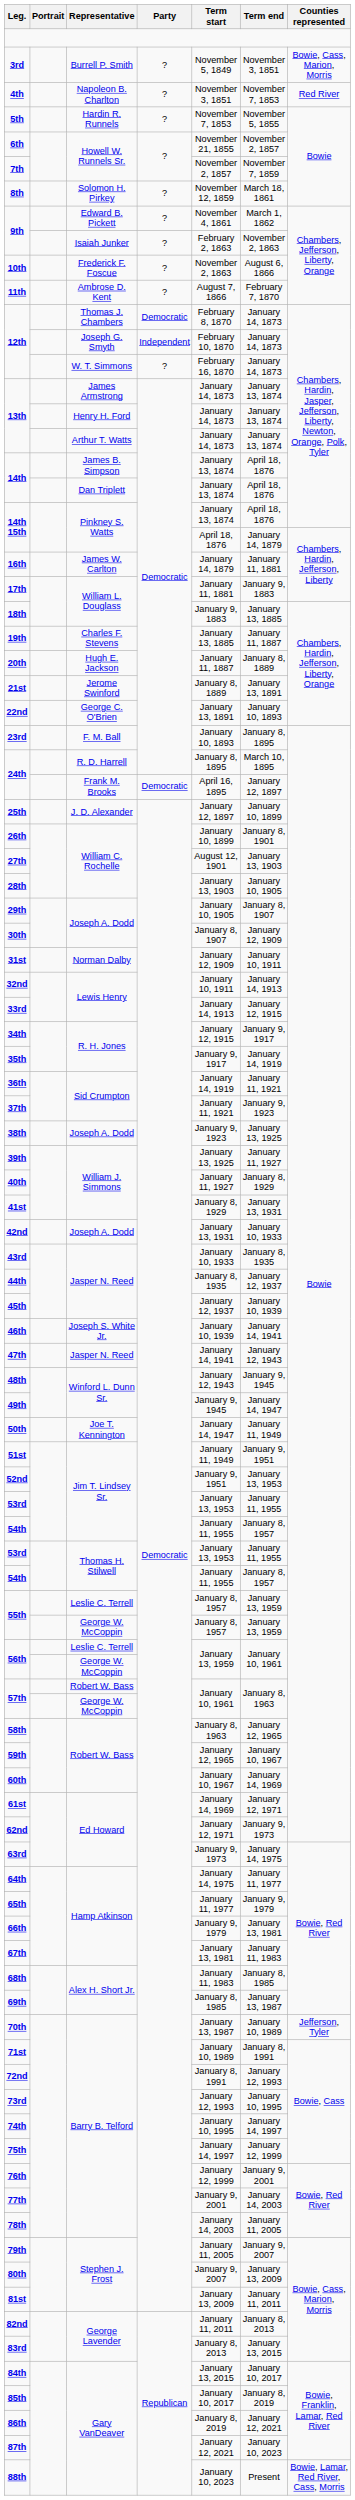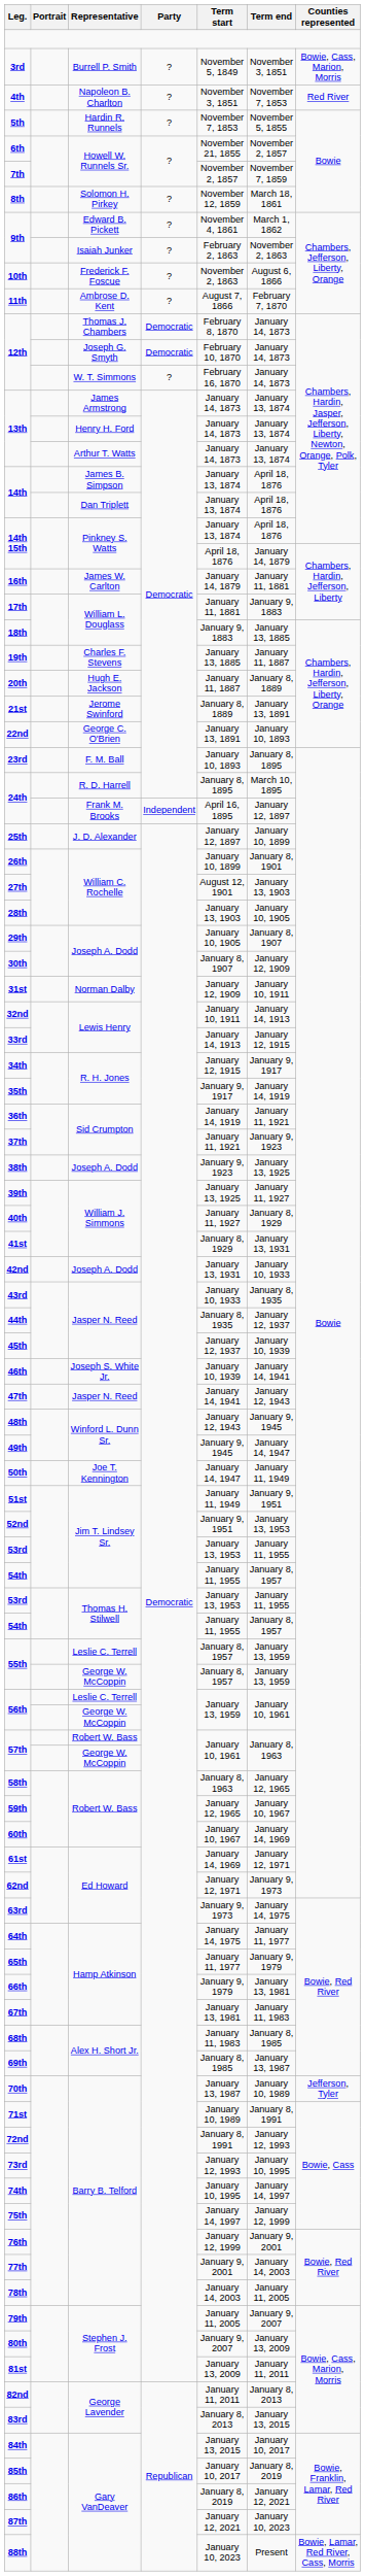 <table class="wikitable" style="text-align:center">
 <tr>
 <th>Leg.</th>
 <th>Portrait</th>
 <th>Representative</th>
 <th>Party</th>
 <th>Term start</th>
 <th>Term end</th>
 <th>Counties represented</th>
 </tr>
 <tr style="height:2em">
 </tr>
 <tr>
 <td><a href='#'><strong>3rd</strong></a></td>
 <td></td>
 <td><a href='#'>Burrell P. Smith</a></td>
 <td>?</td>
 <td>November 5, 1849</td>
 <td>November 3, 1851</td>
 <td><a href='#'>Bowie</a>, <a href='#'>Cass</a>, <a href='#'>Marion</a>, <a href='#'>Morris</a></td>
 </tr>
 <tr>
 <td><a href='#'><strong>4th</strong></a></td>
 <td></td>
 <td><a href='#'>Napoleon B. Charlton</a></td>
 <td>?</td>
 <td>November 3, 1851</td>
 <td>November 7, 1853</td>
 <td><a href='#'>Red River</a></td>
 </tr>
 <tr>
 <td><a href='#'><strong>5th</strong></a></td>
 <td></td>
 <td><a href='#'>Hardin R. Runnels</a></td>
 <td>?</td>
 <td>November 7, 1853</td>
 <td>November 5, 1855</td>
 <td rowspan=4><a href='#'>Bowie</a></td>
 </tr>
 <tr>
 <td><a href='#'><strong>6th</strong></a></td>
 <td rowspan=2></td>
 <td rowspan=2><a href='#'>Howell W. Runnels Sr.</a></td>
 <td rowspan=2>?</td>
 <td>November 21, 1855</td>
 <td>November 2, 1857</td>
 </tr>
 <tr>
 <td><a href='#'><strong>7th</strong></a></td>
 <td>November 2, 1857</td>
 <td>November 7, 1859</td>
 </tr>
 <tr>
 <td><a href='#'><strong>8th</strong></a></td>
 <td></td>
 <td><a href='#'>Solomon H. Pirkey</a></td>
 <td>?</td>
 <td>November 12, 1859</td>
 <td>March 18, 1861</td>
 </tr>
 <tr>
 <td rowspan=2><a href='#'><strong>9th</strong></a></td>
 <td></td>
 <td><a href='#'>Edward B. Pickett</a></td>
 <td>?</td>
 <td>November 4, 1861</td>
 <td>March 1, 1862</td>
 <td rowspan=4><a href='#'>Chambers</a>, <a href='#'>Jefferson</a>, <a href='#'>Liberty</a>, <a href='#'>Orange</a></td>
 </tr>
 <tr>
 <td></td>
 <td><a href='#'>Isaiah Junker</a></td>
 <td>?</td>
 <td>February 2, 1863</td>
 <td>November 2, 1863</td>
 </tr>
 <tr>
 <td><a href='#'><strong>10th</strong></a></td>
 <td></td>
 <td><a href='#'>Frederick F. Foscue</a></td>
 <td>?</td>
 <td>November 2, 1863</td>
 <td>August 6, 1866</td>
 </tr>
 <tr>
 <td><a href='#'><strong>11th</strong></a></td>
 <td></td>
 <td><a href='#'>Ambrose D. Kent</a></td>
 <td>?</td>
 <td>August 7, 1866</td>
 <td>February 7, 1870</td>
 </tr>
 <tr>
 <td rowspan=3><a href='#'><strong>12th</strong></a></td>
 <td></td>
 <td><a href='#'>Thomas J. Chambers</a></td>
 <td><a href='#'>Democratic</a></td>
 <td>February 8, 1870</td>
 <td>January 14, 1873</td>
 <td rowspan=9><a href='#'>Chambers</a>, <a href='#'>Hardin</a>, <a href='#'>Jasper</a>, <a href='#'>Jefferson</a>, <a href='#'>Liberty</a>,<br><a href='#'>Newton</a>, <a href='#'>Orange</a>, <a href='#'>Polk</a>, <a href='#'>Tyler</a></td>
 </tr>
 <tr>
 <td></td>
 <td><a href='#'>Joseph G. Smyth</a></td>
-<td><a href='#'>Independent</a></td>
+<td><a href='#'>Democratic</a></td>
 <td>February 10, 1870</td>
 <td>January 14, 1873</td>
 </tr>
 <tr>
 <td></td>
 <td><a href='#'>W. T. Simmons</a></td>
 <td>?</td>
 <td>February 16, 1870</td>
 <td>January 14, 1873</td>
 </tr>
 <tr>
 <td rowspan=3><a href='#'><strong>13th</strong></a></td>
 <td></td>
 <td><a href='#'>James Armstrong</a></td>
 <td rowspan=16 ><a href='#'>Democratic</a></td>
 <td>January 14, 1873</td>
 <td>January 13, 1874</td>
 </tr>
 <tr>
 <td></td>
 <td><a href='#'>Henry H. Ford</a></td>
 <td>January 14, 1873</td>
 <td>January 13, 1874</td>
 </tr>
 <tr>
 <td></td>
 <td><a href='#'>Arthur T. Watts</a></td>
 <td>January 14, 1873</td>
 <td>January 13, 1874</td>
 </tr>
 <tr>
 <td rowspan=2><a href='#'><strong>14th</strong></a></td>
 <td></td>
 <td><a href='#'>James B. Simpson</a></td>
 <td>January 13, 1874</td>
 <td>April 18, 1876</td>
 </tr>
 <tr>
 <td></td>
 <td><a href='#'>Dan Triplett</a></td>
 <td>January 13, 1874</td>
 <td>April 18, 1876</td>
 </tr>
 <tr>
 <td rowspan=2><a href='#'><strong>14th</strong></a><br><a href='#'><strong>15th</strong></a></td>
 <td rowspan=2></td>
 <td rowspan=2><a href='#'>Pinkney S. Watts</a></td>
 <td>January 13, 1874</td>
 <td>April 18, 1876</td>
 </tr>
 <tr>
 <td>April 18, 1876</td>
 <td>January 14, 1879</td>
 <td rowspan=3><a href='#'>Chambers</a>, <a href='#'>Hardin</a>, <a href='#'>Jefferson</a>, <a href='#'>Liberty</a></td>
 </tr>
 <tr>
 <td><a href='#'><strong>16th</strong></a></td>
 <td></td>
 <td><a href='#'>James W. Carlton</a></td>
 <td>January 14, 1879</td>
 <td>January 11, 1881</td>
 </tr>
 <tr>
 <td><a href='#'><strong>17th</strong></a></td>
 <td rowspan=2></td>
 <td rowspan=2><a href='#'>William L. Douglass</a></td>
 <td>January 11, 1881</td>
 <td>January 9, 1883</td>
 </tr>
 <tr>
 <td><a href='#'><strong>18th</strong></a></td>
 <td>January 9, 1883</td>
 <td>January 13, 1885</td>
 <td rowspan=5><a href='#'>Chambers</a>, <a href='#'>Hardin</a>, <a href='#'>Jefferson</a>, <a href='#'>Liberty</a>, <a href='#'>Orange</a></td>
 </tr>
 <tr>
 <td><a href='#'><strong>19th</strong></a></td>
 <td></td>
 <td><a href='#'>Charles F. Stevens</a></td>
 <td>January 13, 1885</td>
 <td>January 11, 1887</td>
 </tr>
 <tr>
 <td><a href='#'><strong>20th</strong></a></td>
 <td></td>
 <td><a href='#'>Hugh E. Jackson</a></td>
 <td>January 11, 1887</td>
 <td>January 8, 1889</td>
 </tr>
 <tr>
 <td><a href='#'><strong>21st</strong></a></td>
 <td></td>
 <td><a href='#'>Jerome Swinford</a></td>
 <td>January 8, 1889</td>
 <td>January 13, 1891</td>
 </tr>
 <tr>
 <td><a href='#'><strong>22nd</strong></a></td>
 <td></td>
 <td><a href='#'>George C. O'Brien</a></td>
 <td>January 13, 1891</td>
 <td>January 10, 1893</td>
 </tr>
 <tr>
 <td><a href='#'><strong>23rd</strong></a></td>
 <td></td>
 <td><a href='#'>F. M. Ball</a></td>
 <td>January 10, 1893</td>
 <td>January 8, 1895</td>
 <td rowspan=46><a href='#'>Bowie</a></td>
 </tr>
 <tr>
 <td rowspan=2><a href='#'><strong>24th</strong></a></td>
 <td></td>
 <td><a href='#'>R. D. Harrell</a></td>
 <td>January 8, 1895</td>
 <td>March 10, 1895</td>
 </tr>
 <tr>
 <td></td>
 <td><a href='#'>Frank M. Brooks</a></td>
-<td><a href='#'>Democratic</a></td>
+<td><a href='#'>Independent</a></td>
 <td>April 16, 1895</td>
 <td>January 12, 1897</td>
 </tr>
 <tr>
 <td><a href='#'><strong>25th</strong></a></td>
 <td></td>
 <td><a href='#'>J. D. Alexander</a></td>
 <td rowspan=62 ><a href='#'>Democratic</a></td>
 <td>January 12, 1897</td>
 <td>January 10, 1899</td>
 </tr>
 <tr>
 <td><a href='#'><strong>26th</strong></a></td>
 <td rowspan=3></td>
 <td rowspan=3><a href='#'>William C. Rochelle</a></td>
 <td>January 10, 1899</td>
 <td>January 8, 1901</td>
 </tr>
 <tr>
 <td><a href='#'><strong>27th</strong></a></td>
 <td>August 12, 1901</td>
 <td>January 13, 1903</td>
 </tr>
 <tr>
 <td><a href='#'><strong>28th</strong></a></td>
 <td>January 13, 1903</td>
 <td>January 10, 1905</td>
 </tr>
 <tr>
 <td><a href='#'><strong>29th</strong></a></td>
 <td rowspan=2></td>
 <td rowspan=2><a href='#'>Joseph A. Dodd</a></td>
 <td>January 10, 1905</td>
 <td>January 8, 1907</td>
 </tr>
 <tr>
 <td><a href='#'><strong>30th</strong></a></td>
 <td>January 8, 1907</td>
 <td>January 12, 1909</td>
 </tr>
 <tr>
 <td><a href='#'><strong>31st</strong></a></td>
 <td></td>
 <td><a href='#'>Norman Dalby</a></td>
 <td>January 12, 1909</td>
 <td>January 10, 1911</td>
 </tr>
 <tr>
 <td><a href='#'><strong>32nd</strong></a></td>
 <td rowspan=2></td>
 <td rowspan=2><a href='#'>Lewis Henry</a></td>
 <td>January 10, 1911</td>
 <td>January 14, 1913</td>
 </tr>
 <tr>
 <td><a href='#'><strong>33rd</strong></a></td>
 <td>January 14, 1913</td>
 <td>January 12, 1915</td>
 </tr>
 <tr>
 <td><a href='#'><strong>34th</strong></a></td>
 <td rowspan=2></td>
 <td rowspan=2><a href='#'>R. H. Jones</a></td>
 <td>January 12, 1915</td>
 <td>January 9, 1917</td>
 </tr>
 <tr>
 <td><a href='#'><strong>35th</strong></a></td>
 <td>January 9, 1917</td>
 <td>January 14, 1919</td>
 </tr>
 <tr>
 <td><a href='#'><strong>36th</strong></a></td>
 <td rowspan=2></td>
 <td rowspan=2><a href='#'>Sid Crumpton</a></td>
 <td>January 14, 1919</td>
 <td>January 11, 1921</td>
 </tr>
 <tr>
 <td><a href='#'><strong>37th</strong></a></td>
 <td>January 11, 1921</td>
 <td>January 9, 1923</td>
 </tr>
 <tr>
 <td><a href='#'><strong>38th</strong></a></td>
 <td></td>
 <td><a href='#'>Joseph A. Dodd</a></td>
 <td>January 9, 1923</td>
 <td>January 13, 1925</td>
 </tr>
 <tr>
 <td><a href='#'><strong>39th</strong></a></td>
 <td rowspan=3></td>
 <td rowspan=3><a href='#'>William J. Simmons</a></td>
 <td>January 13, 1925</td>
 <td>January 11, 1927</td>
 </tr>
 <tr>
 <td><a href='#'><strong>40th</strong></a></td>
 <td>January 11, 1927</td>
 <td>January 8, 1929</td>
 </tr>
 <tr>
 <td><a href='#'><strong>41st</strong></a></td>
 <td>January 8, 1929</td>
 <td>January 13, 1931</td>
 </tr>
 <tr>
 <td><a href='#'><strong>42nd</strong></a></td>
 <td></td>
 <td><a href='#'>Joseph A. Dodd</a></td>
 <td>January 13, 1931</td>
 <td>January 10, 1933</td>
 </tr>
 <tr>
 <td><a href='#'><strong>43rd</strong></a></td>
 <td rowspan=3></td>
 <td rowspan=3><a href='#'>Jasper N. Reed</a></td>
 <td>January 10, 1933</td>
 <td>January 8, 1935</td>
 </tr>
 <tr>
 <td><a href='#'><strong>44th</strong></a></td>
 <td>January 8, 1935</td>
 <td>January 12, 1937</td>
 </tr>
 <tr>
 <td><a href='#'><strong>45th</strong></a></td>
 <td>January 12, 1937</td>
 <td>January 10, 1939</td>
 </tr>
 <tr>
 <td><a href='#'><strong>46th</strong></a></td>
 <td></td>
 <td><a href='#'>Joseph S. White Jr.</a></td>
 <td>January 10, 1939</td>
 <td>January 14, 1941</td>
 </tr>
 <tr>
 <td><a href='#'><strong>47th</strong></a></td>
 <td></td>
 <td><a href='#'>Jasper N. Reed</a></td>
 <td>January 14, 1941</td>
 <td>January 12, 1943</td>
 </tr>
 <tr>
 <td><a href='#'><strong>48th</strong></a></td>
 <td rowspan=2></td>
 <td rowspan=2><a href='#'>Winford L. Dunn Sr.</a></td>
 <td>January 12, 1943</td>
 <td>January 9, 1945</td>
 </tr>
 <tr>
 <td><a href='#'><strong>49th</strong></a></td>
 <td>January 9, 1945</td>
 <td>January 14, 1947</td>
 </tr>
 <tr>
 <td><a href='#'><strong>50th</strong></a></td>
 <td></td>
 <td><a href='#'>Joe T. Kennington</a></td>
 <td>January 14, 1947</td>
 <td>January 11, 1949</td>
 </tr>
 <tr>
 <td><a href='#'><strong>51st</strong></a></td>
 <td rowspan=4></td>
 <td rowspan=4><a href='#'>Jim T. Lindsey Sr.</a></td>
 <td>January 11, 1949</td>
 <td>January 9, 1951</td>
 </tr>
 <tr>
 <td><a href='#'><strong>52nd</strong></a></td>
 <td>January 9, 1951</td>
 <td>January 13, 1953</td>
 </tr>
 <tr>
 <td><a href='#'><strong>53rd</strong></a></td>
 <td>January 13, 1953</td>
 <td>January 11, 1955</td>
 </tr>
 <tr>
 <td><a href='#'><strong>54th</strong></a></td>
 <td>January 11, 1955</td>
 <td>January 8, 1957</td>
 </tr>
 <tr>
 <td><a href='#'><strong>53rd</strong></a></td>
 <td rowspan=2></td>
 <td rowspan=2><a href='#'>Thomas H. Stilwell</a></td>
 <td>January 13, 1953</td>
 <td>January 11, 1955</td>
 </tr>
 <tr>
 <td><a href='#'><strong>54th</strong></a></td>
 <td>January 11, 1955</td>
 <td>January 8, 1957</td>
 </tr>
 <tr>
 <td rowspan=2><a href='#'><strong>55th</strong></a></td>
 <td></td>
 <td><a href='#'>Leslie C. Terrell</a></td>
 <td>January 8, 1957</td>
 <td>January 13, 1959</td>
 </tr>
 <tr>
 <td></td>
 <td><a href='#'>George W. McCoppin</a></td>
 <td>January 8, 1957</td>
 <td>January 13, 1959</td>
 </tr>
 <tr>
 <td rowspan=2><a href='#'><strong>56th</strong></a></td>
 <td></td>
 <td><a href='#'>Leslie C. Terrell</a></td>
 <td rowspan=2>January 13, 1959</td>
 <td rowspan=2>January 10, 1961</td>
 </tr>
 <tr>
 <td></td>
 <td><a href='#'>George W. McCoppin</a></td>
 </tr>
 <tr>
 <td rowspan=2><a href='#'><strong>57th</strong></a></td>
 <td></td>
 <td><a href='#'>Robert W. Bass</a></td>
 <td rowspan=2>January 10, 1961</td>
 <td rowspan=2>January 8, 1963</td>
 </tr>
 <tr>
 <td></td>
 <td><a href='#'>George W. McCoppin</a></td>
 </tr>
 <tr>
 <td><a href='#'><strong>58th</strong></a></td>
 <td rowspan=3></td>
 <td rowspan=3><a href='#'>Robert W. Bass</a></td>
 <td>January 8, 1963</td>
 <td>January 12, 1965</td>
 </tr>
 <tr>
 <td><a href='#'><strong>59th</strong></a></td>
 <td>January 12, 1965</td>
 <td>January 10, 1967</td>
 </tr>
 <tr>
 <td><a href='#'><strong>60th</strong></a></td>
 <td>January 10, 1967</td>
 <td>January 14, 1969</td>
 </tr>
 <tr>
 <td><a href='#'><strong>61st</strong></a></td>
 <td rowspan=3></td>
 <td rowspan=3><a href='#'>Ed Howard</a></td>
 <td>January 14, 1969</td>
 <td>January 12, 1971</td>
 </tr>
 <tr>
 <td><a href='#'><strong>62nd</strong></a></td>
 <td>January 12, 1971</td>
 <td>January 9, 1973</td>
 </tr>
 <tr>
 <td><a href='#'><strong>63rd</strong></a></td>
 <td>January 9, 1973</td>
 <td>January 14, 1975</td>
 <td rowspan=7><a href='#'>Bowie</a>, <a href='#'>Red River</a></td>
 </tr>
 <tr>
 <td><a href='#'><strong>64th</strong></a></td>
 <td rowspan=4></td>
 <td rowspan=4><a href='#'>Hamp Atkinson</a></td>
 <td>January 14, 1975</td>
 <td>January 11, 1977</td>
 </tr>
 <tr>
 <td><a href='#'><strong>65th</strong></a></td>
 <td>January 11, 1977</td>
 <td>January 9, 1979</td>
 </tr>
 <tr>
 <td><a href='#'><strong>66th</strong></a></td>
 <td>January 9, 1979</td>
 <td>January 13, 1981</td>
 </tr>
 <tr>
 <td><a href='#'><strong>67th</strong></a></td>
 <td>January 13, 1981</td>
 <td>January 11, 1983</td>
 </tr>
 <tr>
 <td><a href='#'><strong>68th</strong></a></td>
 <td rowspan=2></td>
 <td rowspan=2><a href='#'>Alex H. Short Jr.</a></td>
 <td>January 11, 1983</td>
 <td>January 8, 1985</td>
 </tr>
 <tr>
 <td><a href='#'><strong>69th</strong></a></td>
 <td>January 8, 1985</td>
 <td>January 13, 1987</td>
 </tr>
 <tr>
 <td><a href='#'><strong>70th</strong></a></td>
 <td rowspan=9></td>
 <td rowspan=9><a href='#'>Barry B. Telford</a></td>
 <td>January 13, 1987</td>
 <td>January 10, 1989</td>
 <td><a href='#'>Jefferson</a>, <a href='#'>Tyler</a></td>
 </tr>
 <tr>
 <td><a href='#'><strong>71st</strong></a></td>
 <td>January 10, 1989</td>
 <td>January 8, 1991</td>
 <td rowspan=5><a href='#'>Bowie</a>, <a href='#'>Cass</a></td>
 </tr>
 <tr>
 <td><a href='#'><strong>72nd</strong></a></td>
 <td>January 8, 1991</td>
 <td>January 12, 1993</td>
 </tr>
 <tr>
 <td><a href='#'><strong>73rd</strong></a></td>
 <td>January 12, 1993</td>
 <td>January 10, 1995</td>
 </tr>
 <tr>
 <td><a href='#'><strong>74th</strong></a></td>
 <td>January 10, 1995</td>
 <td>January 14, 1997</td>
 </tr>
 <tr>
 <td><a href='#'><strong>75th</strong></a></td>
 <td>January 14, 1997</td>
 <td>January 12, 1999</td>
 </tr>
 <tr>
 <td><a href='#'><strong>76th</strong></a></td>
 <td>January 12, 1999</td>
 <td>January 9, 2001</td>
 <td rowspan=3><a href='#'>Bowie</a>, <a href='#'>Red River</a></td>
 </tr>
 <tr>
 <td><a href='#'><strong>77th</strong></a></td>
 <td>January 9, 2001</td>
 <td>January 14, 2003</td>
 </tr>
 <tr>
 <td><a href='#'><strong>78th</strong></a></td>
 <td>January 14, 2003</td>
 <td>January 11, 2005</td>
 </tr>
 <tr>
 <td><a href='#'><strong>79th</strong></a></td>
 <td rowspan=3></td>
 <td rowspan=3><a href='#'>Stephen J. Frost</a></td>
 <td>January 11, 2005</td>
 <td>January 9, 2007</td>
 <td rowspan=5><a href='#'>Bowie</a>, <a href='#'>Cass</a>, <a href='#'>Marion</a>, <a href='#'>Morris</a></td>
 </tr>
 <tr>
 <td><a href='#'><strong>80th</strong></a></td>
 <td>January 9, 2007</td>
 <td>January 13, 2009</td>
 </tr>
 <tr>
 <td><a href='#'><strong>81st</strong></a></td>
 <td>January 13, 2009</td>
 <td>January 11, 2011</td>
 </tr>
 <tr>
 <td><a href='#'><strong>82nd</strong></a></td>
 <td rowspan=2></td>
 <td rowspan=2><a href='#'>George Lavender</a></td>
 <td rowspan=7 ><a href='#'>Republican</a></td>
 <td>January 11, 2011</td>
 <td>January 8, 2013</td>
 </tr>
 <tr>
 <td><a href='#'><strong>83rd</strong></a></td>
 <td>January 8, 2013</td>
 <td>January 13, 2015</td>
 </tr>
 <tr>
 <td><a href='#'><strong>84th</strong></a></td>
 <td rowspan=5></td>
 <td rowspan=5><a href='#'>Gary VanDeaver</a></td>
 <td>January 13, 2015</td>
 <td>January 10, 2017</td>
 <td rowspan=4><a href='#'>Bowie</a>, <a href='#'>Franklin</a>, <a href='#'>Lamar</a>, <a href='#'>Red River</a></td>
 </tr>
 <tr>
 <td><a href='#'><strong>85th</strong></a></td>
 <td>January 10, 2017</td>
 <td>January 8, 2019</td>
 </tr>
 <tr>
 <td><a href='#'><strong>86th</strong></a></td>
 <td>January 8, 2019</td>
 <td>January 12, 2021</td>
 </tr>
 <tr>
 <td><a href='#'><strong>87th</strong></a></td>
 <td>January 12, 2021</td>
 <td>January 10, 2023</td>
 </tr>
 <tr>
 <td><a href='#'><strong>88th</strong></a></td>
 <td>January 10, 2023</td>
 <td>Present</td>
 <td><a href='#'>Bowie</a>, <a href='#'>Lamar</a>, <a href='#'>Red River</a>, <a href='#'>Cass</a>, <a href='#'>Morris</a></td>
 </tr>
 </table>
